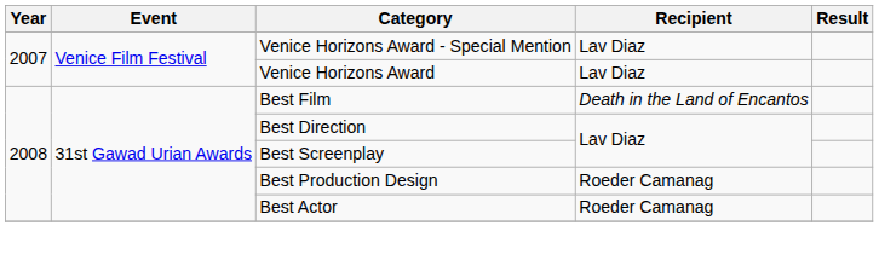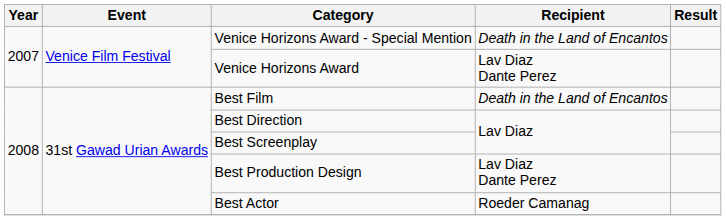 <table class="wikitable">
 <tr>
 <th><strong>Year</strong></th>
 <th><strong>Event</strong></th>
 <th><strong>Category</strong></th>
 <th><strong>Recipient</strong></th>
 <th><strong>Result</strong></th>
 </tr>
 <tr>
 <td rowspan=2>2007</td>
 <td rowspan=2><a href='#'>Venice Film Festival</a></td>
 <td>Venice Horizons Award - Special Mention</td>
-<td>Lav Diaz</td>
+<td><em>Death in the Land of Encantos</em></td>
 <td></td>
 </tr>
 <tr>
 <td>Venice Horizons Award</td>
-<td>Lav Diaz</td>
+<td>Lav Diaz<br>Dante Perez</td>
 <td></td>
 </tr>
 <tr>
 <td rowspan=5>2008</td>
 <td rowspan=5>31st <a href='#'>Gawad Urian Awards</a></td>
 <td>Best Film</td>
 <td><em>Death in the Land of Encantos</em></td>
 <td></td>
 </tr>
 <tr>
 <td>Best Direction</td>
 <td rowspan=2>Lav Diaz</td>
 <td></td>
 </tr>
 <tr>
 <td>Best Screenplay</td>
 <td></td>
 </tr>
 <tr>
 <td>Best Production Design</td>
-<td>Roeder Camanag</td>
+<td>Lav Diaz<br>Dante Perez</td>
 <td></td>
 </tr>
 <tr>
 <td>Best Actor</td>
 <td>Roeder Camanag</td>
 <td></td>
 </tr>
 <tr>
 </tr>
 </table>
